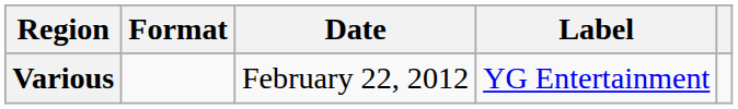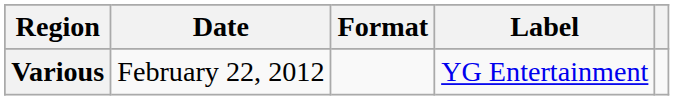 <table class="wikitable plainrowheaders">
 <tr>
 <th>Region</th>
+<th>Date</th>
 <th>Format</th>
-<th>Date</th>
 <th>Label</th>
 <th></th>
 </tr>
 <tr>
 <th scope="row" style="text-align:center;">Various</th>
+<td style="text-align:center;">February 22, 2012</td>
 <td></td>
-<td style="text-align:center;">February 22, 2012</td>
 <td style="text-align:center;"><a href='#'>YG Entertainment</a></td>
 <td align="center"></td>
 </tr>
 </table>
